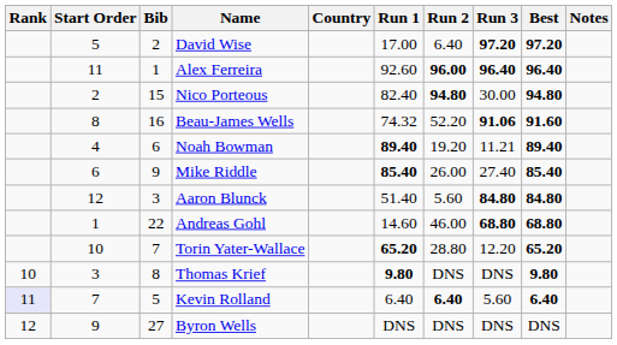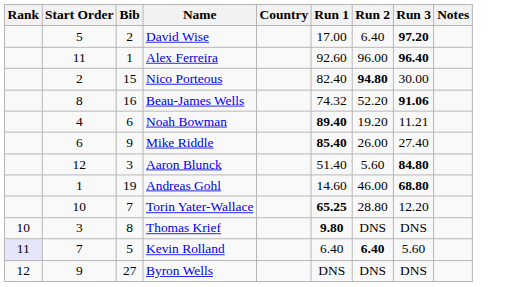 <table class="wikitable sortable" style="text-align:center">
 <tr>
 <th>Rank</th>
 <th>Start Order</th>
 <th>Bib</th>
 <th>Name</th>
 <th>Country</th>
 <th>Run 1</th>
 <th>Run 2</th>
 <th>Run 3</th>
-<th>Best</th>
 <th>Notes</th>
 </tr>
 <tr>
 <td></td>
 <td>5</td>
 <td>2</td>
 <td align="left"><a href='#'>David Wise</a></td>
 <td align="left"></td>
 <td>17.00</td>
 <td>6.40</td>
 <td><strong>97.20</strong></td>
-<td><strong>97.20</strong></td>
 <td></td>
 </tr>
 <tr>
 <td></td>
 <td>11</td>
 <td>1</td>
 <td align="left"><a href='#'>Alex Ferreira</a></td>
 <td align="left"></td>
 <td>92.60</td>
-<td><strong>96.00</strong></td>
-<td><strong>96.40</strong></td>
+<td>96.00</td>
 <td><strong>96.40</strong></td>
 <td></td>
 </tr>
 <tr>
 <td></td>
 <td>2</td>
 <td>15</td>
 <td align="left"><a href='#'>Nico Porteous</a></td>
 <td align="left"></td>
 <td>82.40</td>
 <td><strong>94.80</strong></td>
 <td>30.00</td>
-<td><strong>94.80</strong></td>
 <td></td>
 </tr>
 <tr>
 <td></td>
 <td>8</td>
 <td>16</td>
 <td align="left"><a href='#'>Beau-James Wells</a></td>
 <td align="left"></td>
 <td>74.32</td>
 <td>52.20</td>
 <td><strong>91.06</strong></td>
-<td><strong>91.60</strong></td>
 <td></td>
 </tr>
 <tr>
 <td></td>
 <td>4</td>
 <td>6</td>
 <td align="left"><a href='#'>Noah Bowman</a></td>
 <td align="left"></td>
 <td><strong>89.40</strong></td>
 <td>19.20</td>
 <td>11.21</td>
-<td><strong>89.40</strong></td>
 <td></td>
 </tr>
 <tr>
 <td></td>
 <td>6</td>
 <td>9</td>
 <td align="left"><a href='#'>Mike Riddle</a></td>
 <td align="left"></td>
 <td><strong>85.40</strong></td>
 <td>26.00</td>
 <td>27.40</td>
-<td><strong>85.40</strong></td>
 <td></td>
 </tr>
 <tr>
 <td></td>
 <td>12</td>
 <td>3</td>
 <td align="left"><a href='#'>Aaron Blunck</a></td>
 <td align="left"></td>
 <td>51.40</td>
 <td>5.60</td>
 <td><strong>84.80</strong></td>
-<td><strong>84.80</strong></td>
 <td></td>
 </tr>
 <tr>
 <td></td>
 <td>1</td>
-<td>22</td>
+<td>19</td>
 <td align="left"><a href='#'>Andreas Gohl</a></td>
 <td align="left"></td>
 <td>14.60</td>
 <td>46.00</td>
-<td><strong>68.80</strong></td>
 <td><strong>68.80</strong></td>
 <td></td>
 </tr>
 <tr>
 <td></td>
 <td>10</td>
 <td>7</td>
 <td align="left"><a href='#'>Torin Yater-Wallace</a></td>
 <td align="left"></td>
-<td><strong>65.20</strong></td>
+<td><strong>65.25</strong></td>
 <td>28.80</td>
 <td>12.20</td>
-<td><strong>65.20</strong></td>
 <td></td>
 </tr>
 <tr>
 <td>10</td>
 <td>3</td>
 <td>8</td>
 <td align="left"><a href='#'>Thomas Krief</a></td>
 <td align="left"></td>
 <td><strong>9.80</strong></td>
 <td>DNS</td>
 <td>DNS</td>
-<td><strong>9.80</strong></td>
 <td></td>
 </tr>
 <tr>
 <td style="background: lavender;">11</td>
 <td>7</td>
 <td>5</td>
 <td align="left"><a href='#'>Kevin Rolland</a></td>
 <td align="left"></td>
 <td>6.40</td>
 <td><strong>6.40</strong></td>
 <td>5.60</td>
-<td><strong>6.40</strong></td>
 <td></td>
 </tr>
 <tr>
 <td>12</td>
 <td>9</td>
 <td>27</td>
 <td align="left"><a href='#'>Byron Wells</a></td>
 <td align="left"></td>
 <td>DNS</td>
 <td>DNS</td>
 <td>DNS</td>
-<td>DNS</td>
 <td></td>
 </tr>
 </table>
